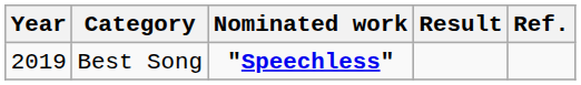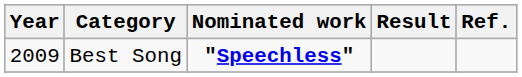 <table class="wikitable plainrowheaders" style="text-align:center;">
 <tr>
 <th>Year</th>
 <th>Category</th>
 <th>Nominated work</th>
 <th>Result</th>
 <th>Ref.</th>
 </tr>
 <tr>
-<td>2019</td>
+<td>2009</td>
 <td>Best Song</td>
 <td><strong>"<a href='#'>Speechless</a>"  <br> </strong></td>
 <td></td>
 <td></td>
 </tr>
 </table>
